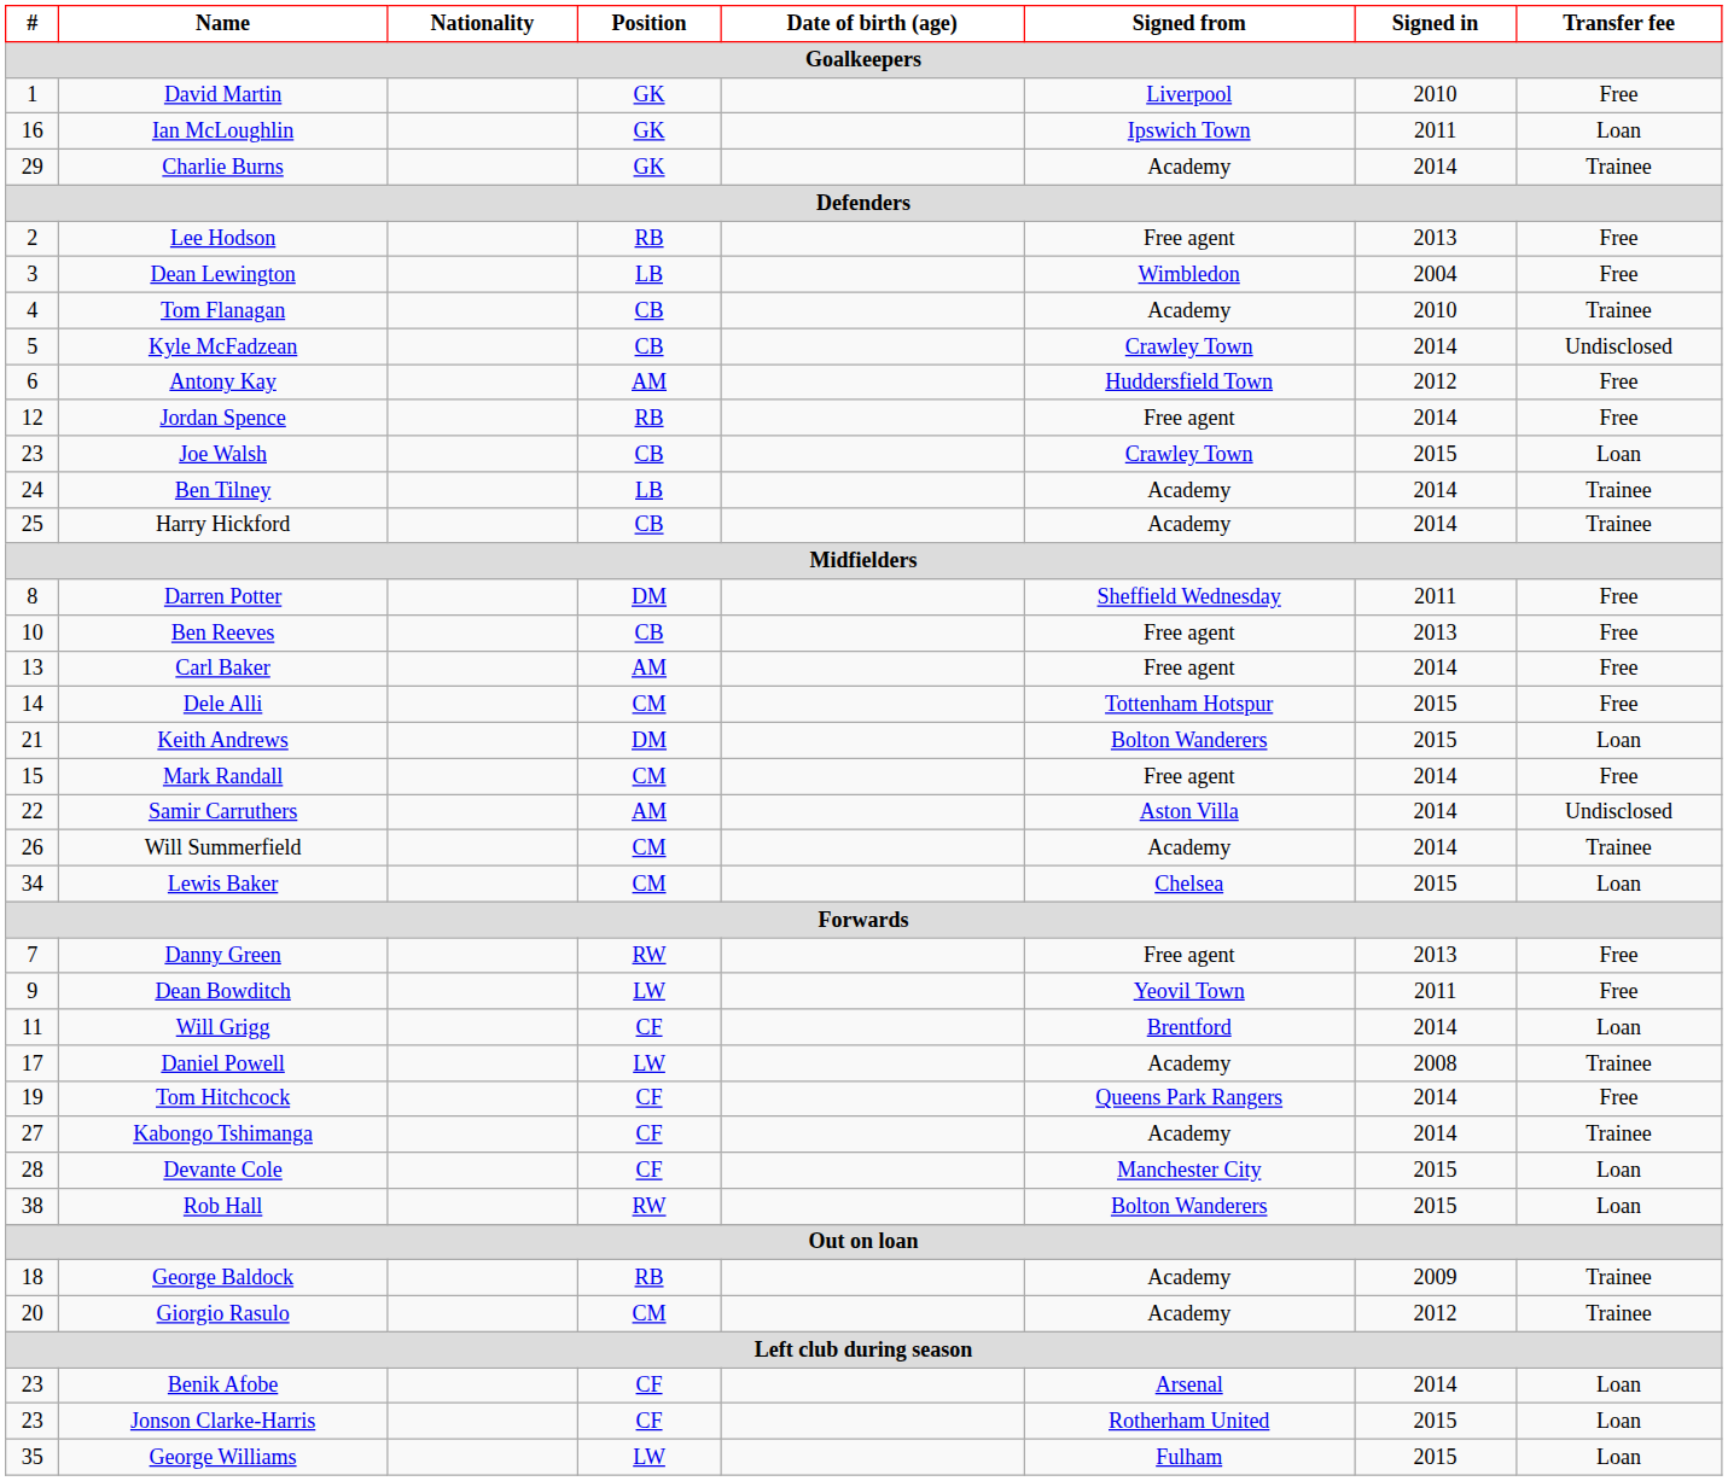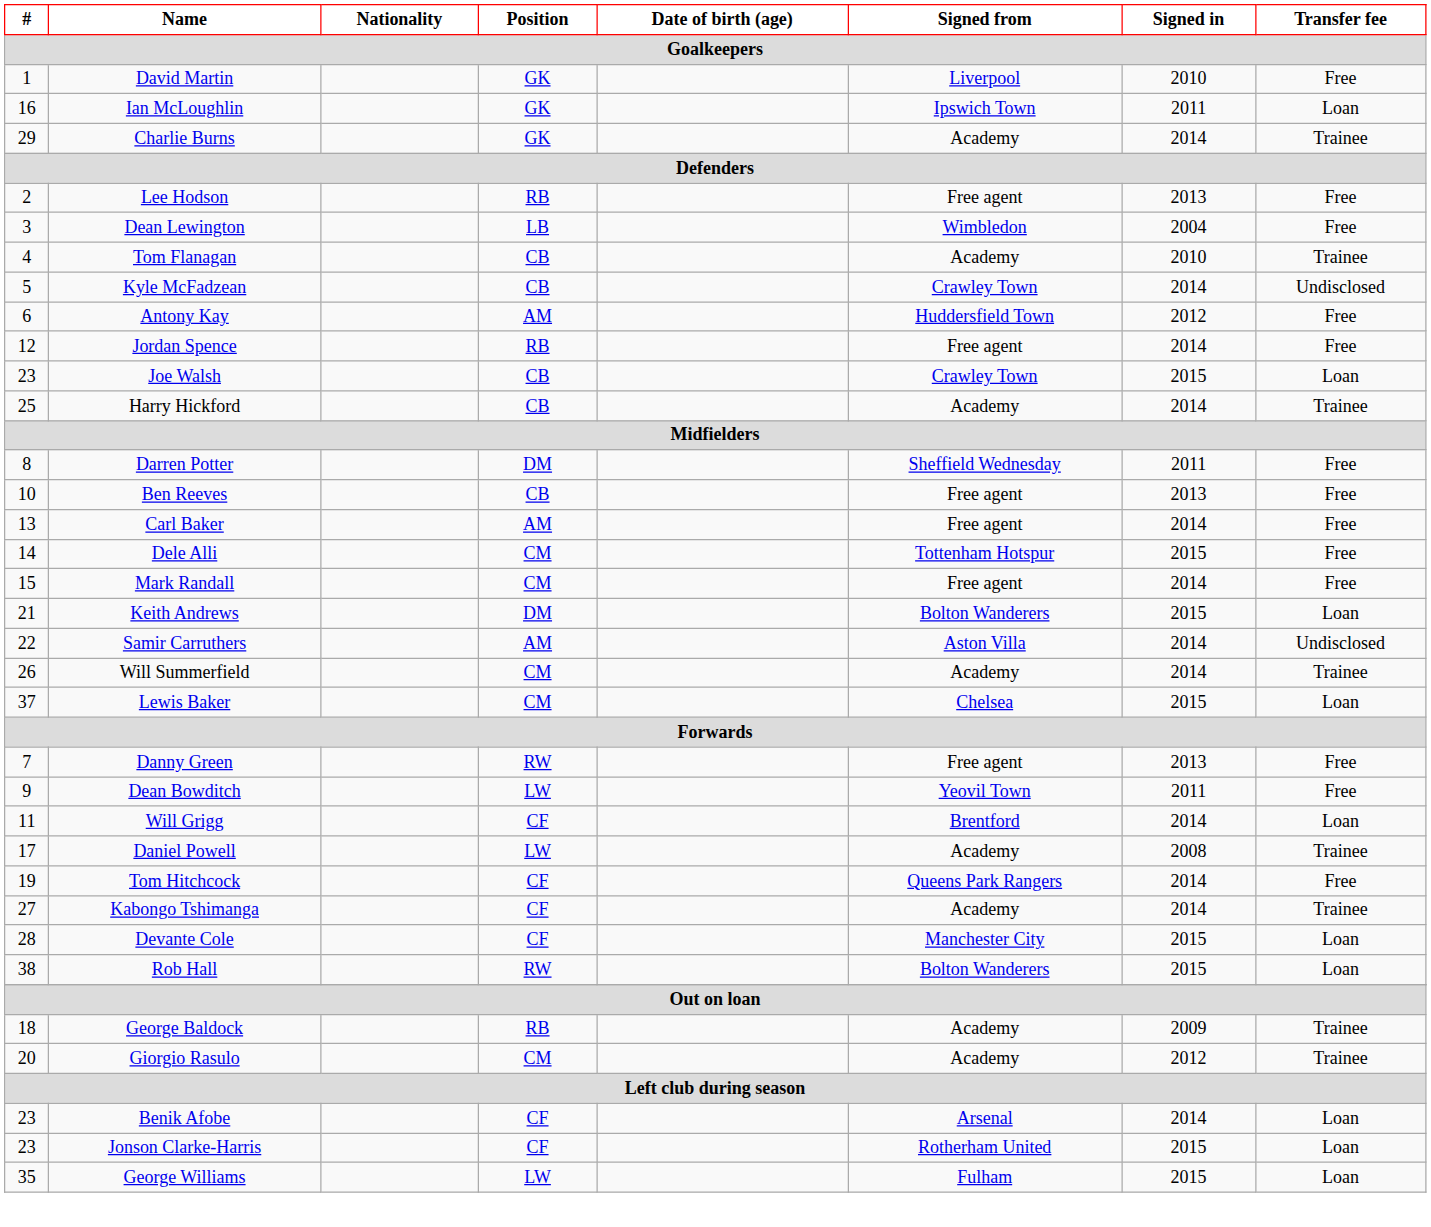 <table class="wikitable" style="text-align:center; font-size:90%; width:90%;">
 <tr>
 <th style="color:black; background:white; border:1px solid red;">#</th>
 <th style="color:black; background:white; border:1px solid red;">Name</th>
 <th style="color:black; background:white; border:1px solid red;">Nationality</th>
 <th style="color:black; background:white; border:1px solid red;">Position</th>
 <th style="color:black; background:white; border:1px solid red;">Date of birth (age)</th>
 <th style="color:black; background:white; border:1px solid red;">Signed from</th>
 <th style="color:black; background:white; border:1px solid red;">Signed in</th>
 <th style="color:black; background:white; border:1px solid red;">Transfer fee</th>
 </tr>
 <tr>
 <th colspan="8" scope="row" style="background:#dcdcdc;">Goalkeepers</th>
 </tr>
 <tr>
 <td>1</td>
 <td><a href='#'>David Martin</a></td>
 <td></td>
 <td><a href='#'>GK</a></td>
 <td></td>
 <td> <a href='#'>Liverpool</a></td>
 <td>2010</td>
 <td>Free</td>
 </tr>
 <tr>
 <td>16</td>
 <td><a href='#'>Ian McLoughlin</a></td>
 <td></td>
 <td><a href='#'>GK</a></td>
 <td></td>
 <td> <a href='#'>Ipswich Town</a></td>
 <td>2011</td>
 <td>Loan</td>
 </tr>
 <tr>
 <td>29</td>
 <td><a href='#'>Charlie Burns</a></td>
 <td></td>
 <td><a href='#'>GK</a></td>
 <td></td>
 <td>Academy</td>
 <td>2014</td>
 <td>Trainee</td>
 </tr>
 <tr>
 <th colspan="8" scope="row" style="background:#dcdcdc;">Defenders</th>
 </tr>
 <tr>
 <td>2</td>
 <td><a href='#'>Lee Hodson</a></td>
 <td></td>
 <td><a href='#'>RB</a></td>
 <td></td>
 <td>Free agent</td>
 <td>2013</td>
 <td>Free</td>
 </tr>
 <tr>
 <td>3</td>
 <td><a href='#'>Dean Lewington</a></td>
 <td></td>
 <td><a href='#'>LB</a></td>
 <td></td>
 <td> <a href='#'>Wimbledon</a></td>
 <td>2004</td>
 <td>Free</td>
 </tr>
 <tr>
 <td>4</td>
 <td><a href='#'>Tom Flanagan</a></td>
 <td></td>
 <td><a href='#'>CB</a></td>
 <td></td>
 <td>Academy</td>
 <td>2010</td>
 <td>Trainee</td>
 </tr>
 <tr>
 <td>5</td>
 <td><a href='#'>Kyle McFadzean</a></td>
 <td></td>
 <td><a href='#'>CB</a></td>
 <td></td>
 <td> <a href='#'>Crawley Town</a></td>
 <td>2014</td>
 <td>Undisclosed</td>
 </tr>
 <tr>
 <td>6</td>
 <td><a href='#'>Antony Kay</a></td>
 <td></td>
 <td><a href='#'>AM</a></td>
 <td></td>
 <td> <a href='#'>Huddersfield Town</a></td>
 <td>2012</td>
 <td>Free</td>
 </tr>
 <tr>
 <td>12</td>
 <td><a href='#'>Jordan Spence</a></td>
 <td></td>
 <td><a href='#'>RB</a></td>
 <td></td>
 <td>Free agent</td>
 <td>2014</td>
 <td>Free</td>
 </tr>
 <tr>
 <td>23</td>
 <td><a href='#'>Joe Walsh</a></td>
 <td></td>
 <td><a href='#'>CB</a></td>
 <td></td>
 <td> <a href='#'>Crawley Town</a></td>
 <td>2015</td>
 <td>Loan</td>
 </tr>
 <tr>
-<td>24</td>
-<td><a href='#'>Ben Tilney</a></td>
-<td></td>
-<td><a href='#'>LB</a></td>
-<td></td>
-<td>Academy</td>
-<td>2014</td>
-<td>Trainee</td>
-</tr>
-<tr>
 <td>25</td>
 <td>Harry Hickford</td>
 <td></td>
 <td><a href='#'>CB</a></td>
 <td></td>
 <td>Academy</td>
 <td>2014</td>
 <td>Trainee</td>
 </tr>
 <tr>
 <th colspan="8" scope="row" style="background:#dcdcdc;">Midfielders</th>
 </tr>
 <tr>
 <td>8</td>
 <td><a href='#'>Darren Potter</a></td>
 <td></td>
 <td><a href='#'>DM</a></td>
 <td></td>
 <td> <a href='#'>Sheffield Wednesday</a></td>
 <td>2011</td>
 <td>Free</td>
 </tr>
 <tr>
 <td>10</td>
 <td><a href='#'>Ben Reeves</a></td>
 <td></td>
 <td><a href='#'>CB</a></td>
 <td></td>
 <td>Free agent</td>
 <td>2013</td>
 <td>Free</td>
 </tr>
 <tr>
 <td>13</td>
 <td><a href='#'>Carl Baker</a></td>
 <td></td>
 <td><a href='#'>AM</a></td>
 <td></td>
 <td>Free agent</td>
 <td>2014</td>
 <td>Free</td>
 </tr>
 <tr>
 <td>14</td>
 <td><a href='#'>Dele Alli</a></td>
 <td></td>
 <td><a href='#'>CM</a></td>
 <td></td>
 <td> <a href='#'>Tottenham Hotspur</a></td>
 <td>2015</td>
 <td>Free</td>
 </tr>
 <tr>
+<td>15</td>
+<td><a href='#'>Mark Randall</a></td>
+<td></td>
+<td><a href='#'>CM</a></td>
+<td></td>
+<td>Free agent</td>
+<td>2014</td>
+<td>Free</td>
+</tr>
+<tr>
 <td>21</td>
 <td><a href='#'>Keith Andrews</a></td>
 <td></td>
 <td><a href='#'>DM</a></td>
 <td></td>
 <td> <a href='#'>Bolton Wanderers</a></td>
 <td>2015</td>
 <td>Loan</td>
-</tr>
-<tr>
-<td>15</td>
-<td><a href='#'>Mark Randall</a></td>
-<td></td>
-<td><a href='#'>CM</a></td>
-<td></td>
-<td>Free agent</td>
-<td>2014</td>
-<td>Free</td>
 </tr>
 <tr>
 <td>22</td>
 <td><a href='#'>Samir Carruthers</a></td>
 <td></td>
 <td><a href='#'>AM</a></td>
 <td></td>
 <td> <a href='#'>Aston Villa</a></td>
 <td>2014</td>
 <td>Undisclosed</td>
 </tr>
 <tr>
 <td>26</td>
 <td>Will Summerfield</td>
 <td></td>
 <td><a href='#'>CM</a></td>
 <td></td>
 <td>Academy</td>
 <td>2014</td>
 <td>Trainee</td>
 </tr>
 <tr>
-<td>34</td>
+<td>37</td>
 <td><a href='#'>Lewis Baker</a></td>
 <td></td>
 <td><a href='#'>CM</a></td>
 <td></td>
 <td> <a href='#'>Chelsea</a></td>
 <td>2015</td>
 <td>Loan</td>
 </tr>
 <tr>
 <th colspan="8" scope="row" style="background:#dcdcdc;">Forwards</th>
 </tr>
 <tr>
 <td>7</td>
 <td><a href='#'>Danny Green</a></td>
 <td></td>
 <td><a href='#'>RW</a></td>
 <td></td>
 <td>Free agent</td>
 <td>2013</td>
 <td>Free</td>
 </tr>
 <tr>
 <td>9</td>
 <td><a href='#'>Dean Bowditch</a></td>
 <td></td>
 <td><a href='#'>LW</a></td>
 <td></td>
 <td> <a href='#'>Yeovil Town</a></td>
 <td>2011</td>
 <td>Free</td>
 </tr>
 <tr>
 <td>11</td>
 <td><a href='#'>Will Grigg</a></td>
 <td></td>
 <td><a href='#'>CF</a></td>
 <td></td>
 <td> <a href='#'>Brentford</a></td>
 <td>2014</td>
 <td>Loan</td>
 </tr>
 <tr>
 <td>17</td>
 <td><a href='#'>Daniel Powell</a></td>
 <td></td>
 <td><a href='#'>LW</a></td>
 <td></td>
 <td>Academy</td>
 <td>2008</td>
 <td>Trainee</td>
 </tr>
 <tr>
 <td>19</td>
 <td><a href='#'>Tom Hitchcock</a></td>
 <td></td>
 <td><a href='#'>CF</a></td>
 <td></td>
 <td> <a href='#'>Queens Park Rangers</a></td>
 <td>2014</td>
 <td>Free</td>
 </tr>
 <tr>
 <td>27</td>
 <td><a href='#'>Kabongo Tshimanga</a></td>
 <td></td>
 <td><a href='#'>CF</a></td>
 <td></td>
 <td>Academy</td>
 <td>2014</td>
 <td>Trainee</td>
 </tr>
 <tr>
 <td>28</td>
 <td><a href='#'>Devante Cole</a></td>
 <td></td>
 <td><a href='#'>CF</a></td>
 <td></td>
 <td> <a href='#'>Manchester City</a></td>
 <td>2015</td>
 <td>Loan</td>
 </tr>
 <tr>
 <td>38</td>
 <td><a href='#'>Rob Hall</a></td>
 <td></td>
 <td><a href='#'>RW</a></td>
 <td></td>
 <td> <a href='#'>Bolton Wanderers</a></td>
 <td>2015</td>
 <td>Loan</td>
 </tr>
 <tr>
 </tr>
 <tr>
 <th colspan="8" scope="row" style="background:#dcdcdc;">Out on loan</th>
 </tr>
 <tr>
 <td>18</td>
 <td><a href='#'>George Baldock</a></td>
 <td></td>
 <td><a href='#'>RB</a></td>
 <td></td>
 <td>Academy</td>
 <td>2009</td>
 <td>Trainee</td>
 </tr>
 <tr>
 <td>20</td>
 <td><a href='#'>Giorgio Rasulo</a></td>
 <td></td>
 <td><a href='#'>CM</a></td>
 <td></td>
 <td>Academy</td>
 <td>2012</td>
 <td>Trainee</td>
 </tr>
 <tr>
 <th colspan="8" scope="row" style="background:#dcdcdc;">Left club during season</th>
 </tr>
 <tr>
 <td>23</td>
 <td><a href='#'>Benik Afobe</a></td>
 <td></td>
 <td><a href='#'>CF</a></td>
 <td></td>
 <td> <a href='#'>Arsenal</a></td>
 <td>2014</td>
 <td>Loan</td>
 </tr>
 <tr>
 <td>23</td>
 <td><a href='#'>Jonson Clarke-Harris</a></td>
 <td></td>
 <td><a href='#'>CF</a></td>
 <td></td>
 <td> <a href='#'>Rotherham United</a></td>
 <td>2015</td>
 <td>Loan</td>
 </tr>
 <tr>
 <td>35</td>
 <td><a href='#'>George Williams</a></td>
 <td></td>
 <td><a href='#'>LW</a></td>
 <td></td>
 <td> <a href='#'>Fulham</a></td>
 <td>2015</td>
 <td>Loan</td>
 </tr>
 </table>
